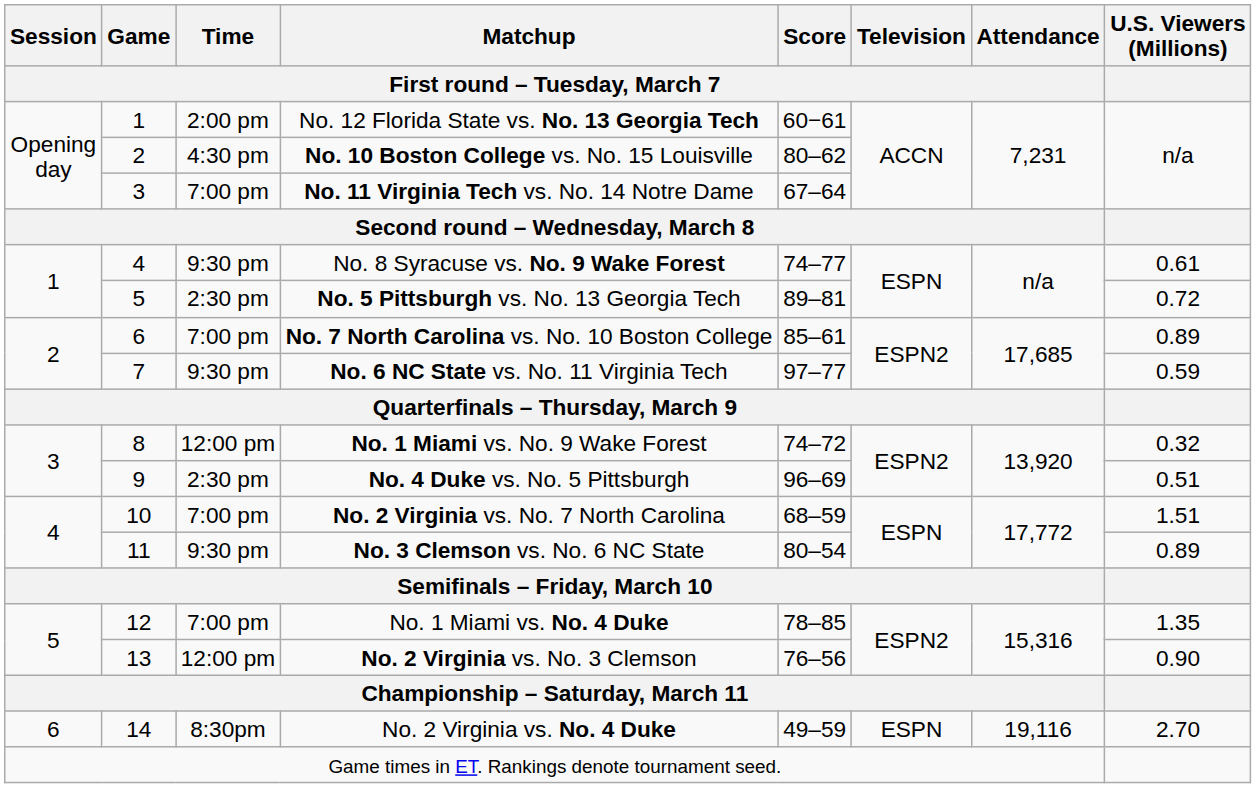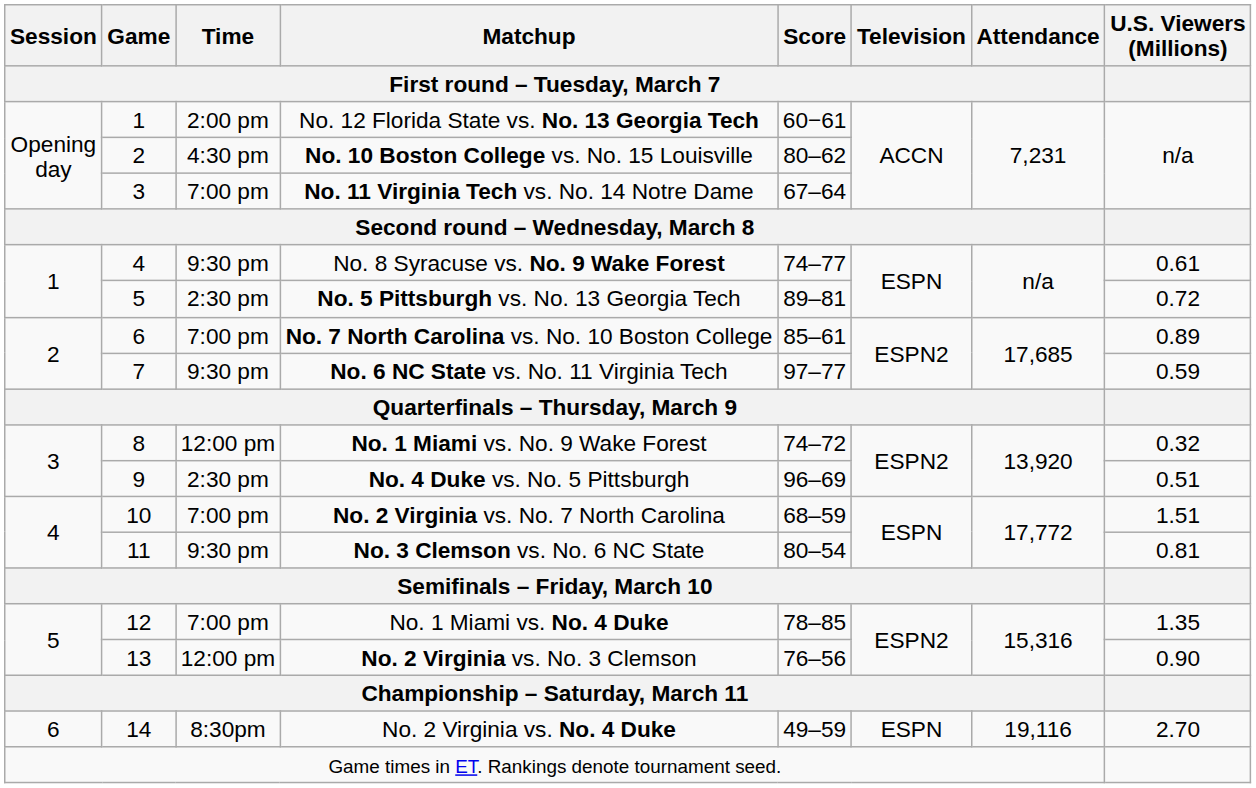 <table class="wikitable" style="font-size: 95%;text-align:center">
 <tr>
 <th>Session</th>
 <th>Game</th>
 <th>Time</th>
 <th>Matchup</th>
 <th>Score</th>
 <th>Television</th>
 <th>Attendance</th>
 <th>U.S. Viewers<br>(Millions)</th>
 </tr>
 <tr>
 <th colspan="7">First round – Tuesday, March 7</th>
 <th></th>
 </tr>
 <tr>
 <td rowspan="3">Opening<br>day</td>
 <td>1</td>
 <td>2:00 pm</td>
 <td>No. 12 Florida State vs. <strong>No. 13 Georgia Tech</strong></td>
 <td>60−61</td>
 <td rowspan="3">ACCN</td>
 <td rowspan="3">7,231</td>
 <td rowspan="3">n/a</td>
 </tr>
 <tr>
 <td>2</td>
 <td>4:30 pm</td>
 <td><strong>No. 10 Boston College</strong> vs. No. 15 Louisville</td>
 <td>80–62</td>
 </tr>
 <tr>
 <td>3</td>
 <td>7:00 pm</td>
 <td><strong>No. 11 Virginia Tech</strong> vs. No. 14 Notre Dame</td>
 <td>67–64</td>
 </tr>
 <tr>
 <th colspan="7">Second round – Wednesday, March 8</th>
 <th></th>
 </tr>
 <tr>
 <td rowspan="2">1</td>
 <td>4</td>
 <td>9:30 pm</td>
 <td>No. 8 Syracuse vs. <strong>No. 9 Wake Forest</strong></td>
 <td>74–77</td>
 <td rowspan="2">ESPN</td>
 <td rowspan="2">n/a</td>
 <td>0.61</td>
 </tr>
 <tr>
 <td>5</td>
 <td>2:30 pm</td>
 <td><strong>No. 5 Pittsburgh</strong> vs. No. 13 Georgia Tech</td>
 <td>89–81</td>
 <td>0.72</td>
 </tr>
 <tr>
 <td rowspan="2">2</td>
 <td>6</td>
 <td>7:00 pm</td>
 <td><strong>No. 7 North Carolina</strong> vs. No. 10 Boston College</td>
 <td>85–61</td>
 <td rowspan="2">ESPN2</td>
 <td rowspan="2">17,685</td>
 <td>0.89</td>
 </tr>
 <tr>
 <td>7</td>
 <td>9:30 pm</td>
 <td><strong>No. 6 NC State</strong> vs. No. 11 Virginia Tech</td>
 <td>97–77</td>
 <td>0.59</td>
 </tr>
 <tr>
 <th colspan="7">Quarterfinals – Thursday, March 9</th>
 <th></th>
 </tr>
 <tr>
 <td rowspan="2">3</td>
 <td>8</td>
 <td>12:00 pm</td>
 <td><strong>No. 1 Miami</strong> vs. No. 9 Wake Forest</td>
 <td>74–72</td>
 <td rowspan="2">ESPN2</td>
 <td rowspan="2">13,920</td>
 <td>0.32</td>
 </tr>
 <tr>
 <td>9</td>
 <td>2:30 pm</td>
 <td><strong>No. 4 Duke</strong> vs. No. 5 Pittsburgh</td>
 <td>96–69</td>
 <td>0.51</td>
 </tr>
 <tr>
 <td rowspan="2">4</td>
 <td>10</td>
 <td>7:00 pm</td>
 <td><strong>No. 2 Virginia</strong> vs. No. 7 North Carolina</td>
 <td>68–59</td>
 <td rowspan="2">ESPN</td>
 <td rowspan="2">17,772</td>
 <td>1.51</td>
 </tr>
 <tr>
 <td>11</td>
 <td>9:30 pm</td>
 <td><strong>No. 3 Clemson</strong> vs. No. 6 NC State</td>
 <td>80–54</td>
-<td>0.89</td>
+<td>0.81</td>
 </tr>
 <tr>
 <th colspan="7">Semifinals – Friday, March 10</th>
 <th></th>
 </tr>
 <tr>
 <td rowspan="2">5</td>
 <td>12</td>
 <td>7:00 pm</td>
 <td>No. 1 Miami vs. <strong>No. 4 Duke</strong></td>
 <td>78–85</td>
 <td rowspan="2">ESPN2</td>
 <td rowspan="2">15,316</td>
 <td>1.35</td>
 </tr>
 <tr>
 <td>13</td>
 <td>12:00 pm</td>
 <td><strong>No. 2 Virginia</strong> vs. No. 3 Clemson</td>
 <td>76–56</td>
 <td>0.90</td>
 </tr>
 <tr>
 <th colspan="7">Championship – Saturday, March 11</th>
 <th></th>
 </tr>
 <tr>
 <td>6</td>
 <td>14</td>
 <td>8:30pm</td>
 <td>No. 2 Virginia vs. <strong>No. 4 Duke</strong></td>
 <td>49–59</td>
 <td>ESPN</td>
 <td>19,116</td>
 <td>2.70</td>
 </tr>
 <tr>
 <td colspan="7"><small>Game times in <a href='#'>ET</a>. Rankings denote tournament seed.</small></td>
 <td></td>
 </tr>
 </table>
